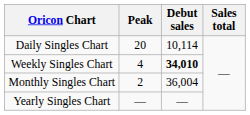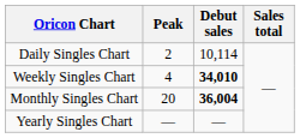 <table class="wikitable" style="text-align:center;">
 <tr>
 <th style="width:150px;"><a href='#'>Oricon</a> Chart</th>
 <th style="width:50px;">Peak</th>
 <th style="width:50px;">Debut sales</th>
 <th style="width:50px;">Sales total</th>
 </tr>
 <tr>
 <td align="center">Daily Singles Chart</td>
-<td style="text-align:center;">20</td>
+<td style="text-align:center;">2</td>
 <td style="text-align:center;" rowspan="1">10,114</td>
 <td style="text-align:center;" rowspan="4">—</td>
 </tr>
 <tr>
 <td align="center">Weekly Singles Chart</td>
 <td style="text-align:center;">4</td>
 <td style="text-align:center;" rowspan="1"><strong>34,010</strong></td>
 </tr>
 <tr>
 <td align="center">Monthly Singles Chart</td>
-<td style="text-align:center;">2</td>
-<td style="text-align:center;" rowspan="1">36,004</td>
+<td style="text-align:center;">20</td>
+<td style="text-align:center;" rowspan="1"><strong>36,004</strong></td>
 </tr>
 <tr>
 <td align="center">Yearly Singles Chart</td>
 <td style="text-align:center;">—</td>
 <td style="text-align:center;" rowspan="1">—</td>
 </tr>
 </table>
